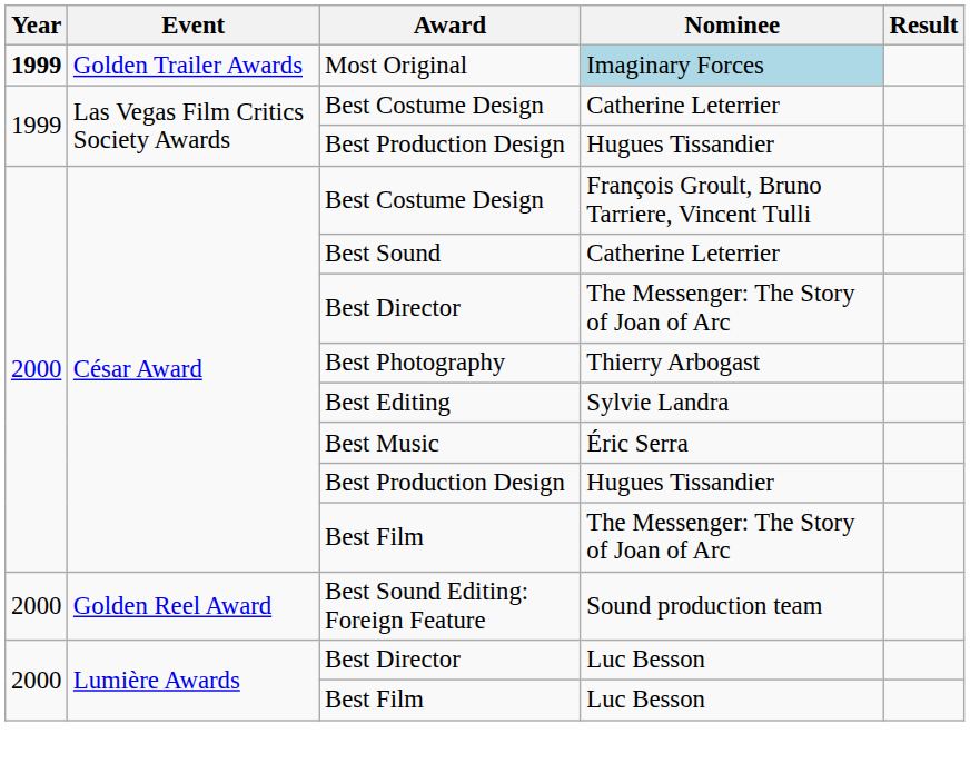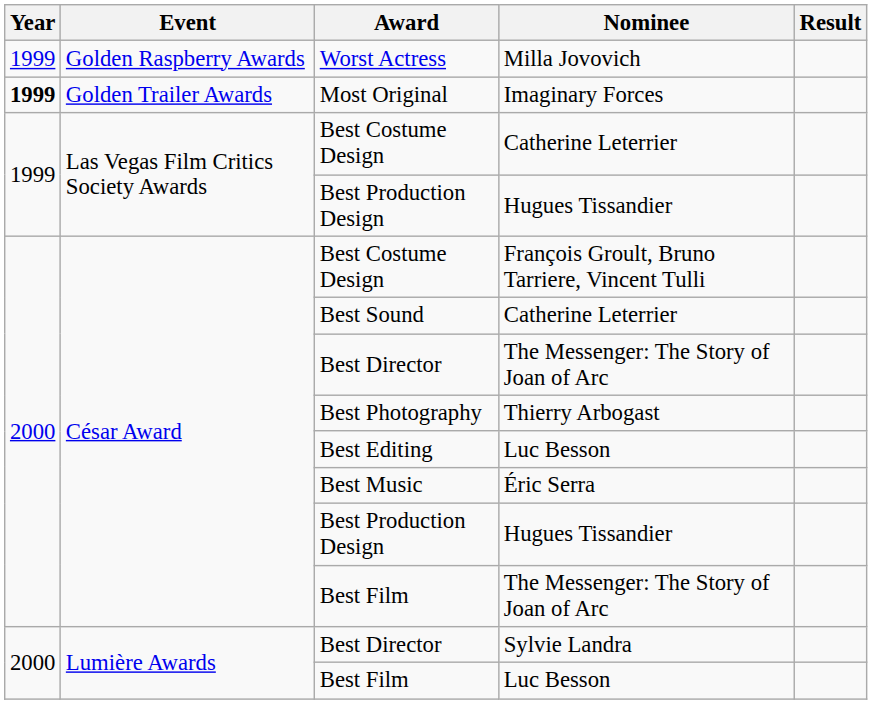 <table class="wikitable">
 <tr>
 <th>Year</th>
 <th>Event</th>
 <th>Award</th>
 <th>Nominee</th>
 <th>Result</th>
 </tr>
 <tr>
+<td><a href='#'>1999</a></td>
+<td><a href='#'>Golden Raspberry Awards</a></td>
+<td><a href='#'>Worst Actress</a></td>
+<td>Milla Jovovich</td>
+<td></td>
+</tr>
+<tr>
 <td><strong>1999</strong></td>
 <td><a href='#'>Golden Trailer Awards</a></td>
 <td>Most Original</td>
-<td style="background: lightblue;">Imaginary Forces</td>
+<td>Imaginary Forces</td>
 <td></td>
 </tr>
 <tr>
 <td rowspan=2>1999</td>
 <td rowspan=2>Las Vegas Film Critics Society Awards</td>
 <td>Best Costume Design</td>
 <td>Catherine Leterrier</td>
 <td></td>
 </tr>
 <tr>
 <td>Best Production Design</td>
 <td>Hugues Tissandier</td>
 <td></td>
 </tr>
 <tr>
 <td rowspan=8><a href='#'>2000</a></td>
 <td rowspan=8><a href='#'>César Award</a></td>
 <td>Best Costume Design</td>
 <td>François Groult, Bruno Tarriere, Vincent Tulli</td>
 <td></td>
 </tr>
 <tr>
 <td>Best Sound</td>
 <td>Catherine Leterrier</td>
 <td></td>
 </tr>
 <tr>
 <td>Best Director</td>
 <td>The Messenger: The Story of Joan of Arc</td>
 <td></td>
 </tr>
 <tr>
 <td>Best Photography</td>
 <td>Thierry Arbogast</td>
 <td></td>
 </tr>
 <tr>
 <td>Best Editing</td>
-<td>Sylvie Landra</td>
+<td>Luc Besson</td>
 <td></td>
 </tr>
 <tr>
 <td>Best Music</td>
 <td>Éric Serra</td>
 <td></td>
 </tr>
 <tr>
 <td>Best Production Design</td>
 <td>Hugues Tissandier</td>
 <td></td>
 </tr>
 <tr>
 <td>Best Film</td>
 <td>The Messenger: The Story of Joan of Arc</td>
 <td></td>
 </tr>
 <tr>
-<td>2000</td>
-<td><a href='#'>Golden Reel Award</a></td>
-<td>Best Sound Editing: Foreign Feature</td>
-<td>Sound production team</td>
-<td></td>
-</tr>
-<tr>
 <td rowspan=2>2000</td>
 <td rowspan=2><a href='#'>Lumière Awards</a></td>
 <td>Best Director</td>
-<td>Luc Besson</td>
+<td>Sylvie Landra</td>
 <td></td>
 </tr>
 <tr>
 <td>Best Film</td>
 <td>Luc Besson</td>
 <td></td>
 </tr>
 </table>
